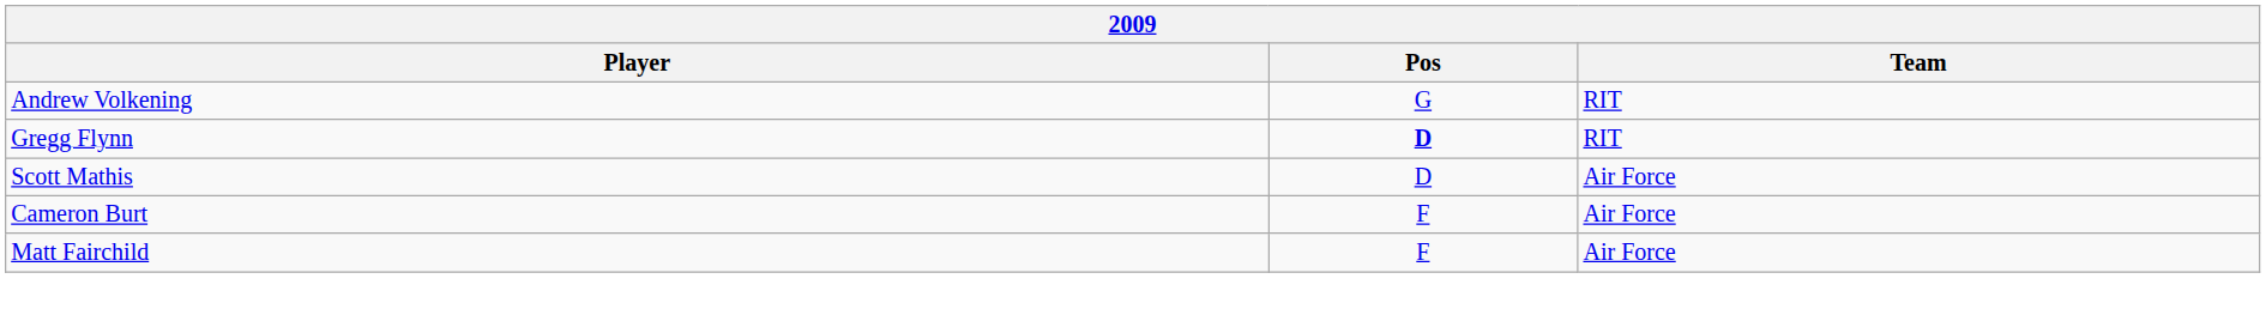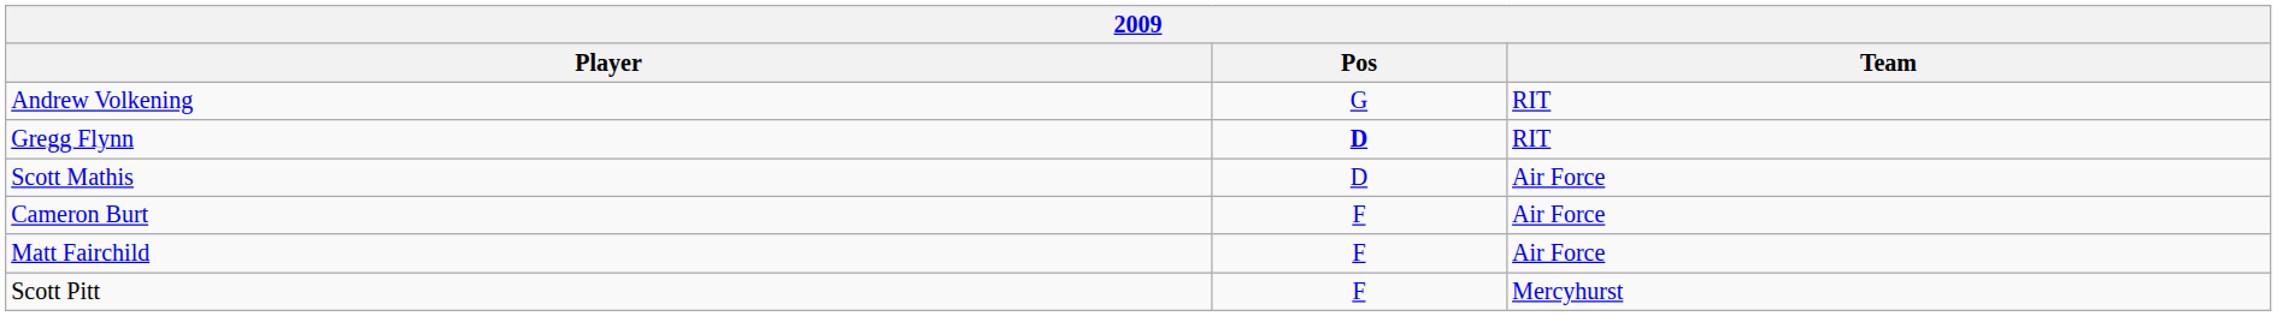 <table class="wikitable" width=95%>
 <tr>
 <th colspan=3><a href='#'>2009</a></th>
 </tr>
 <tr>
 <th>Player</th>
 <th>Pos</th>
 <th>Team</th>
 </tr>
 <tr>
 <td><a href='#'>Andrew Volkening</a></td>
 <td style="text-align:center;"><a href='#'>G</a></td>
 <td><a href='#'>RIT</a></td>
 </tr>
 <tr>
 <td><a href='#'>Gregg Flynn</a></td>
 <td style="text-align:center;"><strong><a href='#'>D</a></strong></td>
 <td><a href='#'>RIT</a></td>
 </tr>
 <tr>
 <td><a href='#'>Scott Mathis</a></td>
 <td style="text-align:center;"><a href='#'>D</a></td>
 <td><a href='#'>Air Force</a></td>
 </tr>
 <tr>
 <td><a href='#'>Cameron Burt</a></td>
 <td style="text-align:center;"><a href='#'>F</a></td>
 <td><a href='#'>Air Force</a></td>
 </tr>
 <tr>
 <td><a href='#'>Matt Fairchild</a></td>
 <td style="text-align:center;"><a href='#'>F</a></td>
 <td><a href='#'>Air Force</a></td>
 </tr>
+<tr>
+<td>Scott Pitt</td>
+<td style="text-align:center;"><a href='#'>F</a></td>
+<td><a href='#'>Mercyhurst</a></td>
+</tr>
 </table>
